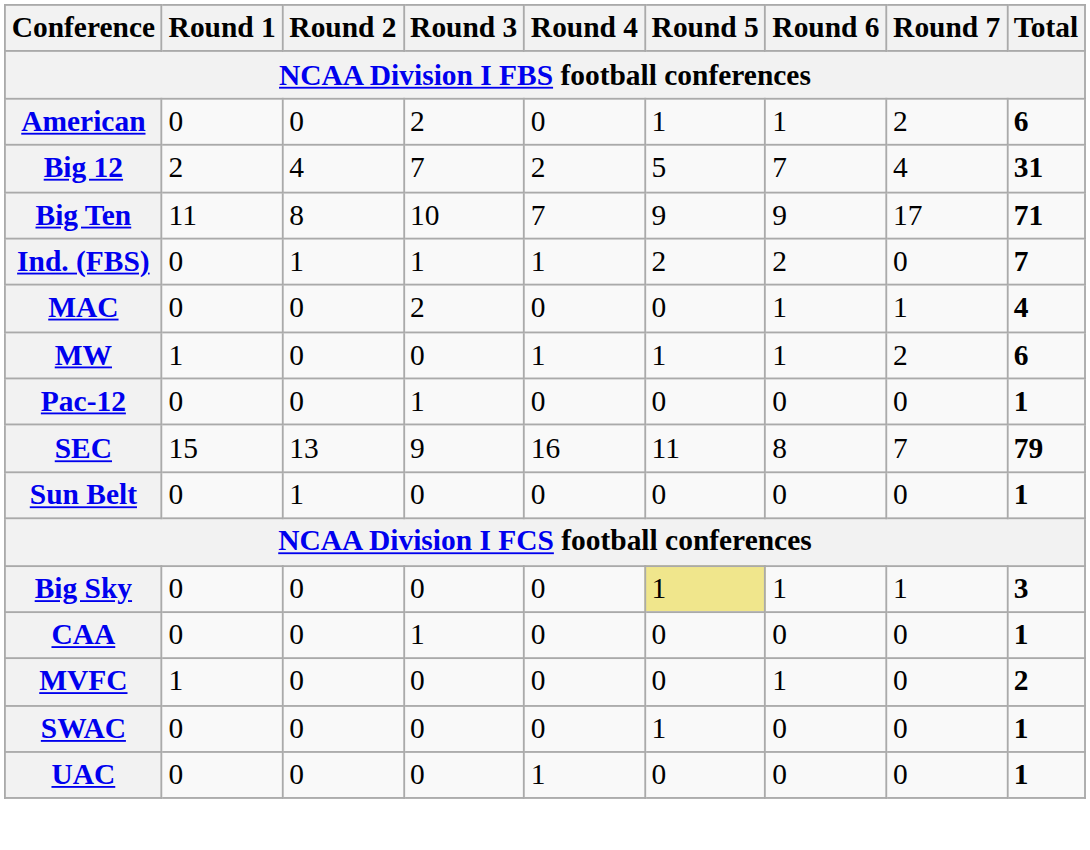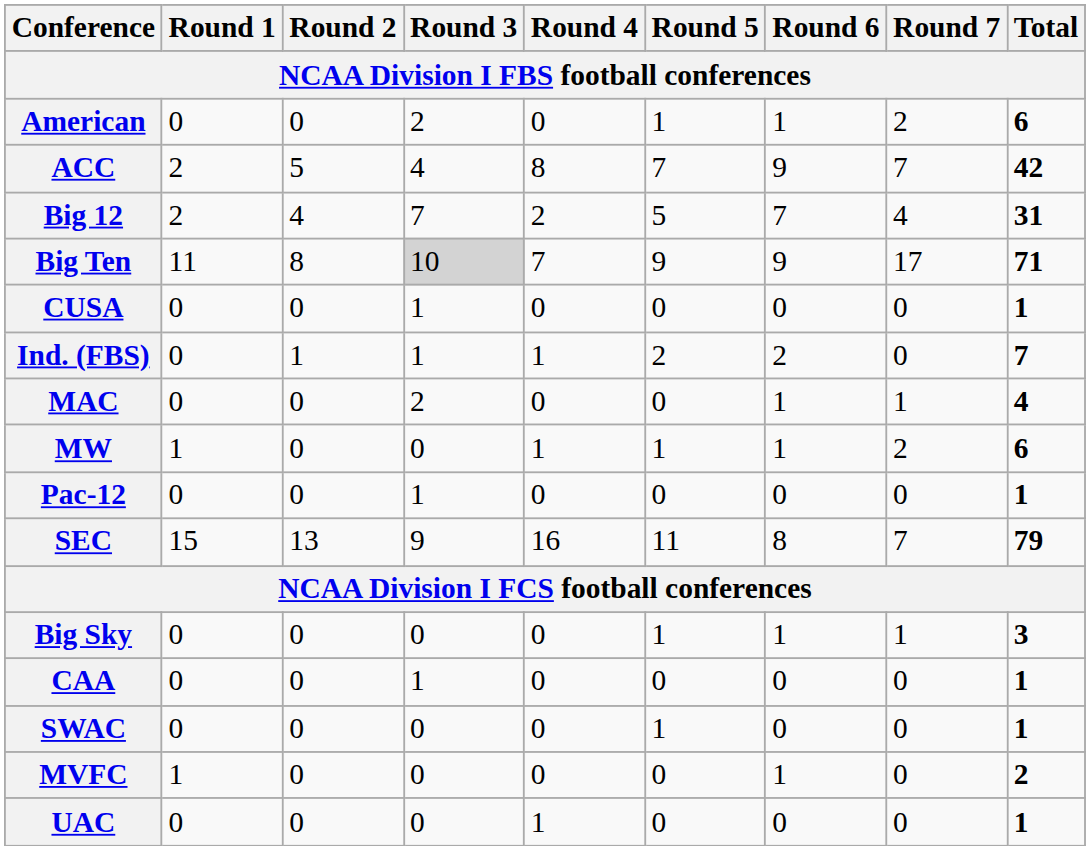 <table class="wikitable sortable">
 <tr>
 <th>Conference</th>
 <th>Round 1</th>
 <th>Round 2</th>
 <th>Round 3</th>
 <th>Round 4</th>
 <th>Round 5</th>
 <th>Round 6</th>
 <th>Round 7</th>
 <th>Total</th>
 </tr>
 <tr>
 <th colspan="9"><a href='#'>NCAA Division I FBS</a> football conferences</th>
 </tr>
 <tr>
 <th><a href='#'>American</a></th>
 <td>0</td>
 <td>0</td>
 <td>2</td>
 <td>0</td>
 <td>1</td>
 <td>1</td>
 <td>2</td>
 <td><strong>6</strong></td>
 </tr>
 <tr>
+<th><a href='#'>ACC</a></th>
+<td>2</td>
+<td>5</td>
+<td>4</td>
+<td>8</td>
+<td>7</td>
+<td>9</td>
+<td>7</td>
+<td><strong>42</strong></td>
+</tr>
+<tr>
 <th><a href='#'>Big 12</a></th>
 <td>2</td>
 <td>4</td>
 <td>7</td>
 <td>2</td>
 <td>5</td>
 <td>7</td>
 <td>4</td>
 <td><strong>31</strong></td>
 </tr>
 <tr>
 <th><a href='#'>Big Ten</a></th>
 <td>11</td>
 <td>8</td>
-<td>10</td>
+<td style="background: lightgrey;">10</td>
 <td>7</td>
 <td>9</td>
 <td>9</td>
 <td>17</td>
 <td><strong>71</strong></td>
+</tr>
+<tr>
+<th><a href='#'>CUSA</a></th>
+<td>0</td>
+<td>0</td>
+<td>1</td>
+<td>0</td>
+<td>0</td>
+<td>0</td>
+<td>0</td>
+<td><strong>1</strong></td>
 </tr>
 <tr>
 <th><a href='#'>Ind. (FBS)</a></th>
 <td>0</td>
 <td>1</td>
 <td>1</td>
 <td>1</td>
 <td>2</td>
 <td>2</td>
 <td>0</td>
 <td><strong>7</strong></td>
 </tr>
 <tr>
 <th><a href='#'>MAC</a></th>
 <td>0</td>
 <td>0</td>
 <td>2</td>
 <td>0</td>
 <td>0</td>
 <td>1</td>
 <td>1</td>
 <td><strong>4</strong></td>
 </tr>
 <tr>
 <th><a href='#'>MW</a></th>
 <td>1</td>
 <td>0</td>
 <td>0</td>
 <td>1</td>
 <td>1</td>
 <td>1</td>
 <td>2</td>
 <td><strong>6</strong></td>
 </tr>
 <tr>
 <th><a href='#'>Pac-12</a></th>
 <td>0</td>
 <td>0</td>
 <td>1</td>
 <td>0</td>
 <td>0</td>
 <td>0</td>
 <td>0</td>
 <td><strong>1</strong></td>
 </tr>
 <tr>
 <th><a href='#'>SEC</a></th>
 <td>15</td>
 <td>13</td>
 <td>9</td>
 <td>16</td>
 <td>11</td>
 <td>8</td>
 <td>7</td>
 <td><strong>79</strong></td>
 </tr>
 <tr>
-<th><a href='#'>Sun Belt</a></th>
-<td>0</td>
-<td>1</td>
-<td>0</td>
-<td>0</td>
-<td>0</td>
-<td>0</td>
-<td>0</td>
-<td><strong>1</strong></td>
-</tr>
-<tr>
 <th colspan="9"><a href='#'>NCAA Division I FCS</a> football conferences</th>
 </tr>
 <tr>
 <th><a href='#'>Big Sky</a></th>
 <td>0</td>
 <td>0</td>
 <td>0</td>
 <td>0</td>
-<td style="background: khaki;">1</td>
+<td>1</td>
 <td>1</td>
 <td>1</td>
 <td><strong>3</strong></td>
 </tr>
 <tr>
 <th><a href='#'>CAA</a></th>
 <td>0</td>
 <td>0</td>
 <td>1</td>
 <td>0</td>
 <td>0</td>
 <td>0</td>
 <td>0</td>
 <td><strong>1</strong></td>
 </tr>
 <tr>
+<th><a href='#'>SWAC</a></th>
+<td>0</td>
+<td>0</td>
+<td>0</td>
+<td>0</td>
+<td>1</td>
+<td>0</td>
+<td>0</td>
+<td><strong>1</strong></td>
+</tr>
+<tr>
 <th><a href='#'>MVFC</a></th>
 <td>1</td>
 <td>0</td>
 <td>0</td>
 <td>0</td>
 <td>0</td>
 <td>1</td>
 <td>0</td>
 <td><strong>2</strong></td>
-</tr>
-<tr>
-<th><a href='#'>SWAC</a></th>
-<td>0</td>
-<td>0</td>
-<td>0</td>
-<td>0</td>
-<td>1</td>
-<td>0</td>
-<td>0</td>
-<td><strong>1</strong></td>
 </tr>
 <tr>
 <th><a href='#'>UAC</a></th>
 <td>0</td>
 <td>0</td>
 <td>0</td>
 <td>1</td>
 <td>0</td>
 <td>0</td>
 <td>0</td>
 <td><strong>1</strong></td>
 </tr>
 </table>
